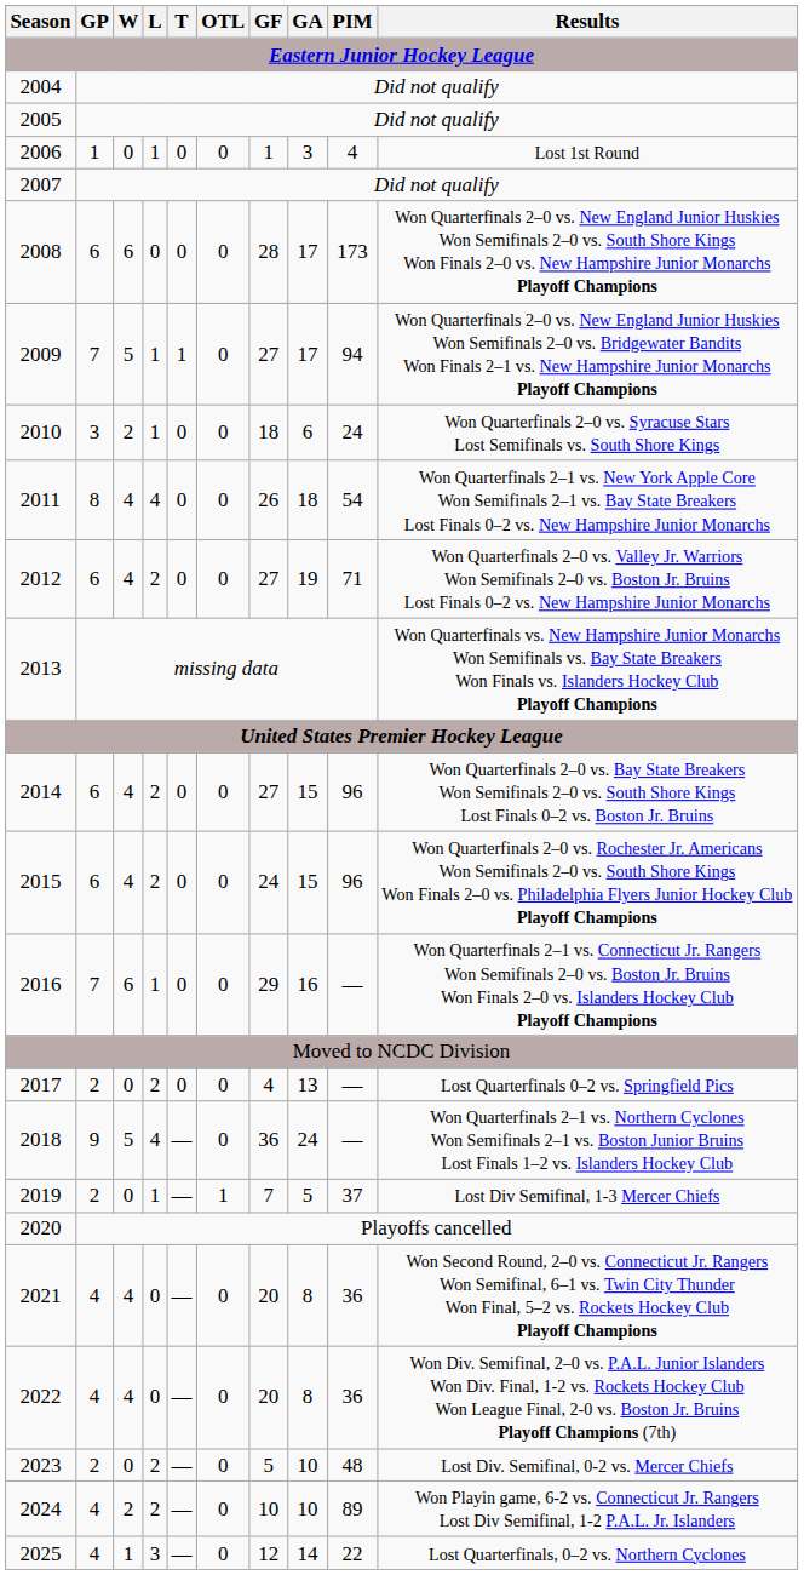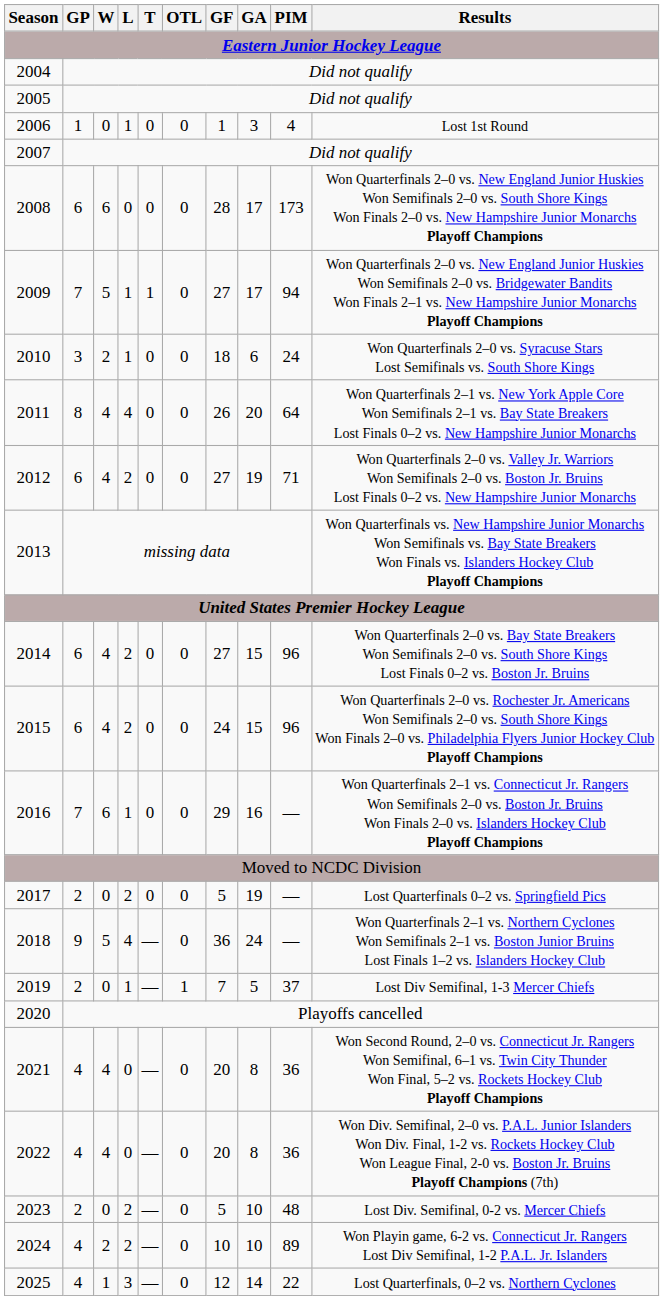 <table class="wikitable" style="text-align:center">
 <tr>
 <th>Season</th>
 <th>GP</th>
 <th>W</th>
 <th>L</th>
 <th>T</th>
 <th>OTL</th>
 <th>GF</th>
 <th>GA</th>
 <th>PIM</th>
 <th>Results</th>
 </tr>
 <tr bgcolor="#bbaaaa">
 <td colspan="12"><strong><em><a href='#'>Eastern Junior Hockey League</a></em></strong></td>
 </tr>
 <tr>
 <td>2004</td>
 <td colspan=9><em>Did not qualify</em></td>
 </tr>
 <tr>
 <td>2005</td>
 <td colspan=9><em>Did not qualify</em></td>
 </tr>
 <tr>
 <td>2006</td>
 <td>1</td>
 <td>0</td>
 <td>1</td>
 <td>0</td>
 <td>0</td>
 <td>1</td>
 <td>3</td>
 <td>4</td>
 <td><small>Lost 1st Round</small></td>
 </tr>
 <tr>
 <td>2007</td>
 <td colspan=9><em>Did not qualify</em></td>
 </tr>
 <tr>
 <td>2008</td>
 <td>6</td>
 <td>6</td>
 <td>0</td>
 <td>0</td>
 <td>0</td>
 <td>28</td>
 <td>17</td>
 <td>173</td>
 <td><small>Won Quarterfinals 2–0 vs. <a href='#'>New England Junior Huskies</a><br>Won Semifinals 2–0 vs. <a href='#'>South Shore Kings</a><br>Won Finals 2–0 vs. <a href='#'>New Hampshire Junior Monarchs</a><br><strong>Playoff Champions</strong></small></td>
 </tr>
 <tr>
 <td>2009</td>
 <td>7</td>
 <td>5</td>
 <td>1</td>
 <td>1</td>
 <td>0</td>
 <td>27</td>
 <td>17</td>
 <td>94</td>
 <td><small>Won Quarterfinals 2–0 vs. <a href='#'>New England Junior Huskies</a><br>Won Semifinals 2–0 vs. <a href='#'>Bridgewater Bandits</a><br>Won Finals 2–1 vs. <a href='#'>New Hampshire Junior Monarchs</a><br><strong>Playoff Champions</strong></small></td>
 </tr>
 <tr>
 <td>2010</td>
 <td>3</td>
 <td>2</td>
 <td>1</td>
 <td>0</td>
 <td>0</td>
 <td>18</td>
 <td>6</td>
 <td>24</td>
 <td><small>Won Quarterfinals 2–0 vs. <a href='#'>Syracuse Stars</a><br>Lost Semifinals vs. <a href='#'>South Shore Kings</a></small></td>
 </tr>
 <tr>
 <td>2011</td>
 <td>8</td>
 <td>4</td>
 <td>4</td>
 <td>0</td>
 <td>0</td>
 <td>26</td>
-<td>18</td>
-<td>54</td>
+<td>20</td>
+<td>64</td>
 <td><small>Won Quarterfinals 2–1 vs. <a href='#'>New York Apple Core</a><br>Won Semifinals 2–1 vs. <a href='#'>Bay State Breakers</a><br>Lost Finals 0–2 vs. <a href='#'>New Hampshire Junior Monarchs</a></small></td>
 </tr>
 <tr>
 <td>2012</td>
 <td>6</td>
 <td>4</td>
 <td>2</td>
 <td>0</td>
 <td>0</td>
 <td>27</td>
 <td>19</td>
 <td>71</td>
 <td><small>Won Quarterfinals 2–0 vs. <a href='#'>Valley Jr. Warriors</a><br>Won Semifinals 2–0 vs. <a href='#'>Boston Jr. Bruins</a><br>Lost Finals 0–2 vs. <a href='#'>New Hampshire Junior Monarchs</a></small></td>
 </tr>
 <tr>
 <td>2013</td>
 <td colspan=8><em>missing data</em></td>
 <td><small>Won Quarterfinals vs. <a href='#'>New Hampshire Junior Monarchs</a><br>Won Semifinals vs. <a href='#'>Bay State Breakers</a><br>Won Finals vs. <a href='#'>Islanders Hockey Club</a><br><strong>Playoff Champions</strong></small></td>
 </tr>
 <tr bgcolor="#bbaaaa">
 <td colspan="12"><strong><em>United States Premier Hockey League</em></strong></td>
 </tr>
 <tr>
 <td>2014</td>
 <td>6</td>
 <td>4</td>
 <td>2</td>
 <td>0</td>
 <td>0</td>
 <td>27</td>
 <td>15</td>
 <td>96</td>
 <td><small>Won Quarterfinals 2–0 vs. <a href='#'>Bay State Breakers</a><br>Won Semifinals 2–0 vs. <a href='#'>South Shore Kings</a><br>Lost Finals 0–2 vs. <a href='#'>Boston Jr. Bruins</a></small></td>
 </tr>
 <tr>
 <td>2015</td>
 <td>6</td>
 <td>4</td>
 <td>2</td>
 <td>0</td>
 <td>0</td>
 <td>24</td>
 <td>15</td>
 <td>96</td>
 <td><small>Won Quarterfinals 2–0 vs. <a href='#'>Rochester Jr. Americans</a><br>Won Semifinals 2–0 vs. <a href='#'>South Shore Kings</a><br>Won Finals 2–0 vs. <a href='#'>Philadelphia Flyers Junior Hockey Club</a><br><strong>Playoff Champions</strong></small></td>
 </tr>
 <tr>
 <td>2016</td>
 <td>7</td>
 <td>6</td>
 <td>1</td>
 <td>0</td>
 <td>0</td>
 <td>29</td>
 <td>16</td>
 <td>—</td>
 <td><small>Won Quarterfinals 2–1 vs. <a href='#'>Connecticut Jr. Rangers</a><br>Won Semifinals 2–0 vs. <a href='#'>Boston Jr. Bruins</a><br>Won Finals 2–0 vs. <a href='#'>Islanders Hockey Club</a><br><strong>Playoff Champions</strong></small></td>
 </tr>
 <tr bgcolor="#bbaaaa">
 <td colspan="12">Moved to NCDC Division</td>
 </tr>
 <tr>
 <td>2017</td>
 <td>2</td>
 <td>0</td>
 <td>2</td>
 <td>0</td>
 <td>0</td>
-<td>4</td>
-<td>13</td>
+<td>5</td>
+<td>19</td>
 <td>—</td>
 <td><small>Lost Quarterfinals 0–2 vs. <a href='#'>Springfield Pics</a></small></td>
 </tr>
 <tr>
 <td>2018</td>
 <td>9</td>
 <td>5</td>
 <td>4</td>
 <td>—</td>
 <td>0</td>
 <td>36</td>
 <td>24</td>
 <td>—</td>
 <td><small>Won Quarterfinals 2–1 vs. <a href='#'>Northern Cyclones</a><br>Won Semifinals 2–1 vs. <a href='#'>Boston Junior Bruins</a><br>Lost Finals 1–2 vs. <a href='#'>Islanders Hockey Club</a></small></td>
 </tr>
 <tr>
 <td>2019</td>
 <td>2</td>
 <td>0</td>
 <td>1</td>
 <td>—</td>
 <td>1</td>
 <td>7</td>
 <td>5</td>
 <td>37</td>
 <td><small>Lost Div Semifinal, 1-3 <a href='#'>Mercer Chiefs</a></small></td>
 </tr>
 <tr>
 <td>2020</td>
 <td colspan=10>Playoffs cancelled</td>
 </tr>
 <tr>
 <td>2021</td>
 <td>4</td>
 <td>4</td>
 <td>0</td>
 <td>—</td>
 <td>0</td>
 <td>20</td>
 <td>8</td>
 <td>36</td>
 <td><small>Won Second Round, 2–0 vs. <a href='#'>Connecticut Jr. Rangers</a><br>Won Semifinal, 6–1 vs. <a href='#'>Twin City Thunder</a><br>Won Final, 5–2 vs. <a href='#'>Rockets Hockey Club</a><br><strong>Playoff Champions</strong></small></td>
 </tr>
 <tr>
 <td>2022</td>
 <td>4</td>
 <td>4</td>
 <td>0</td>
 <td>—</td>
 <td>0</td>
 <td>20</td>
 <td>8</td>
 <td>36</td>
 <td><small>Won Div. Semifinal, 2–0 vs. <a href='#'>P.A.L. Junior Islanders</a><br>Won Div. Final, 1-2 vs. <a href='#'>Rockets Hockey Club</a><br>Won League Final, 2-0 vs. <a href='#'>Boston Jr. Bruins</a><br><strong>Playoff Champions</strong> (7th)</small></td>
 </tr>
 <tr>
 <td>2023</td>
 <td>2</td>
 <td>0</td>
 <td>2</td>
 <td>—</td>
 <td>0</td>
 <td>5</td>
 <td>10</td>
 <td>48</td>
 <td><small>Lost Div. Semifinal, 0-2 vs. <a href='#'>Mercer Chiefs</a></small></td>
 </tr>
 <tr>
 <td>2024</td>
 <td>4</td>
 <td>2</td>
 <td>2</td>
 <td>—</td>
 <td>0</td>
 <td>10</td>
 <td>10</td>
 <td>89</td>
 <td><small>Won Playin game, 6-2 vs. <a href='#'>Connecticut Jr. Rangers</a><br>Lost Div Semifinal, 1-2 <a href='#'>P.A.L. Jr. Islanders</a></small></td>
 </tr>
 <tr>
 <td>2025</td>
 <td>4</td>
 <td>1</td>
 <td>3</td>
 <td>—</td>
 <td>0</td>
 <td>12</td>
 <td>14</td>
 <td>22</td>
 <td><small>Lost Quarterfinals, 0–2 vs. <a href='#'>Northern Cyclones</a></small></td>
 </tr>
 </table>
